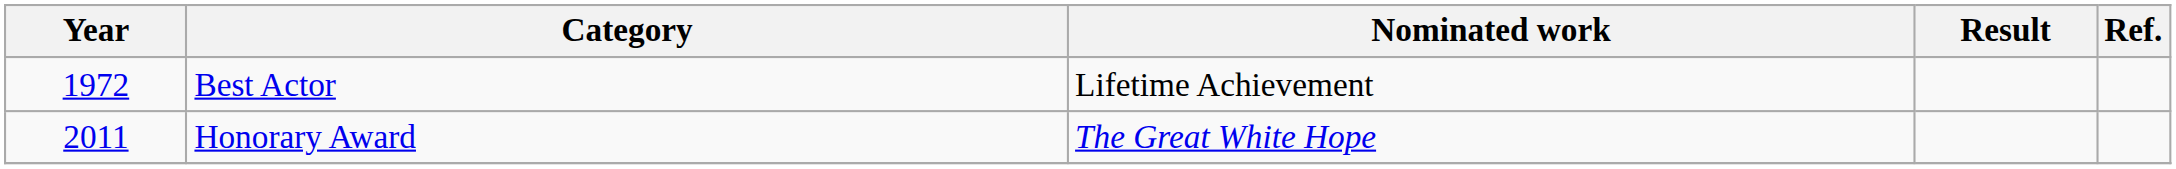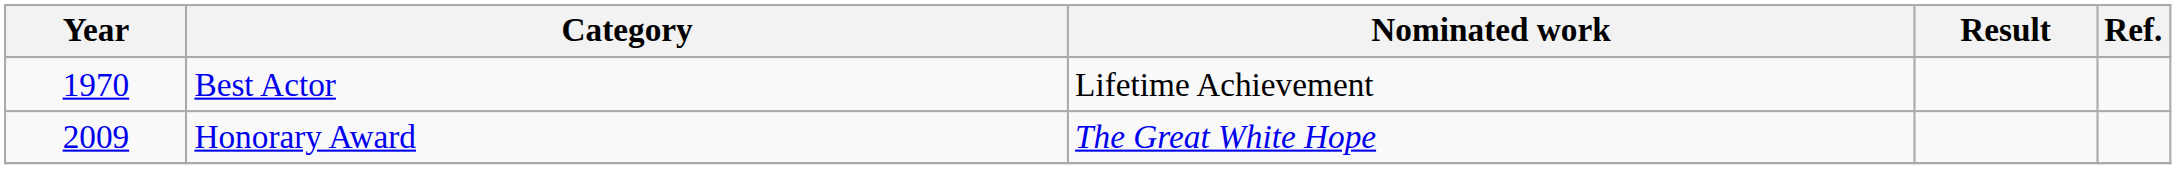 <table class=wikitable>
 <tr>
 <th scope="col" style="width:5em;">Year</th>
 <th scope="col" style="width:26em;">Category</th>
 <th scope="col" style="width:25em;">Nominated work</th>
 <th scope="col" style="width:5em;">Result</th>
 <th>Ref.</th>
 </tr>
 <tr>
-<td style="text-align:center;"><a href='#'>1972</a></td>
+<td style="text-align:center;"><a href='#'>1970</a></td>
 <td><a href='#'>Best Actor</a></td>
 <td>Lifetime Achievement</td>
 <td></td>
 <td style="text-align:center;"></td>
 </tr>
 <tr>
-<td style="text-align:center;"><a href='#'>2011</a></td>
+<td style="text-align:center;"><a href='#'>2009</a></td>
 <td><a href='#'>Honorary Award</a></td>
 <td><em><a href='#'>The Great White Hope</a></em></td>
 <td></td>
 <td style="text-align:center;"></td>
 </tr>
 <tr>
 </tr>
 </table>
